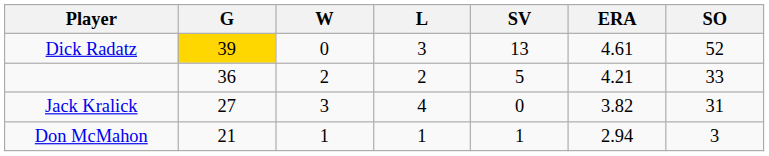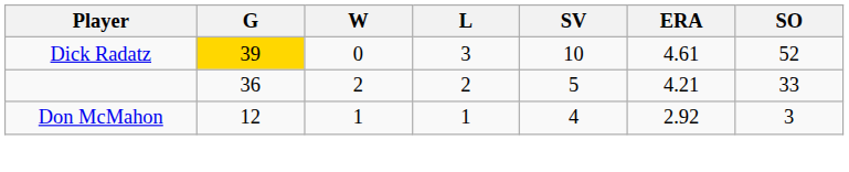 <table class="wikitable sortable">
 <tr>
 <th bgcolor="#DDDDFF" width="16%">Player</th>
 <th bgcolor="#DDDDFF" width="9%">G</th>
 <th bgcolor="#DDDDFF" width="9%">W</th>
 <th bgcolor="#DDDDFF" width="9%">L</th>
 <th bgcolor="#DDDDFF" width="9%">SV</th>
 <th bgcolor="#DDDDFF" width="9%">ERA</th>
 <th bgcolor="#DDDDFF" width="9%">SO</th>
 </tr>
 <tr align="center">
 <td><a href='#'>Dick Radatz</a></td>
 <td style="background: gold;">39</td>
 <td>0</td>
 <td>3</td>
-<td>13</td>
+<td>10</td>
 <td>4.61</td>
 <td>52</td>
 </tr>
 <tr align="center">
 <td></td>
 <td>36</td>
 <td>2</td>
 <td>2</td>
 <td>5</td>
 <td>4.21</td>
 <td>33</td>
 </tr>
 <tr align="center">
-<td><a href='#'>Jack Kralick</a></td>
-<td>27</td>
-<td>3</td>
-<td>4</td>
-<td>0</td>
-<td>3.82</td>
-<td>31</td>
-</tr>
-<tr align="center">
 <td><a href='#'>Don McMahon</a></td>
-<td>21</td>
+<td>12</td>
 <td>1</td>
 <td>1</td>
-<td>1</td>
-<td>2.94</td>
+<td>4</td>
+<td>2.92</td>
 <td>3</td>
 </tr>
 </table>
